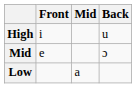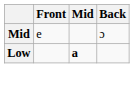 <table class="wikitable">
 <tr>
 <th></th>
 <th>Front</th>
 <th>Mid</th>
 <th>Back</th>
-</tr>
-<tr>
-<th><strong>High</strong></th>
-<td>i</td>
-<td></td>
-<td>u</td>
 </tr>
 <tr>
 <th><strong>Mid</strong></th>
 <td>e</td>
 <td></td>
 <td>ɔ</td>
 </tr>
 <tr>
 <th><strong>Low</strong></th>
 <td></td>
-<td>a</td>
+<td><strong>a</strong></td>
 <td></td>
 </tr>
 </table>
